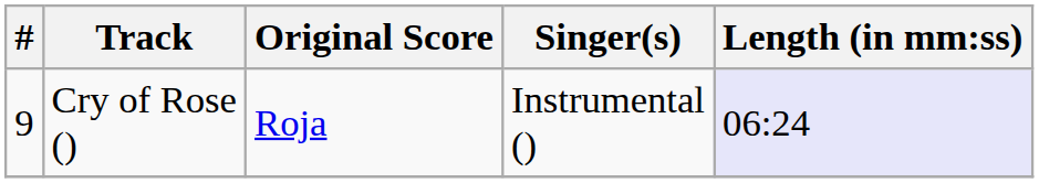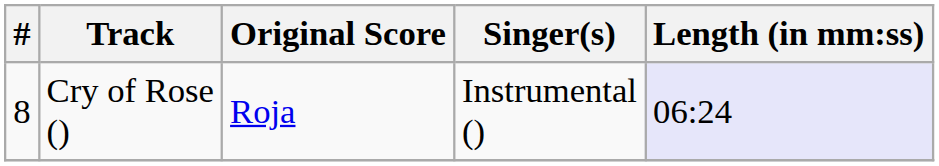 <table class="wikitable" style="font-size: 95%;">
 <tr>
 <th>#</th>
 <th>Track</th>
 <th>Original Score</th>
 <th>Singer(s)</th>
 <th>Length (in mm:ss)</th>
 </tr>
 <tr>
-<td>9</td>
+<td>8</td>
 <td>Cry of Rose<br>()</td>
 <td><a href='#'>Roja</a></td>
 <td>Instrumental<br>()</td>
 <td style="background: lavender;">06:24</td>
 </tr>
 <tr>
 </tr>
 </table>
